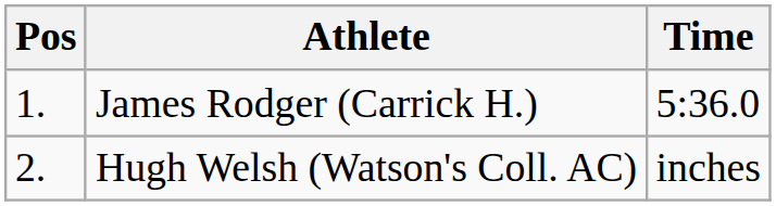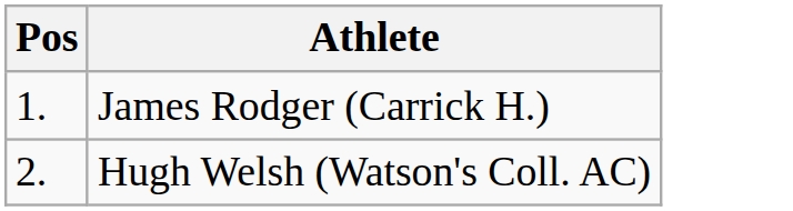 <table class="wikitable">
 <tr>
 <th>Pos</th>
 <th>Athlete</th>
-<th>Time</th>
 </tr>
 <tr>
 <td>1.</td>
 <td>James Rodger (Carrick H.)</td>
-<td>5:36.0</td>
 </tr>
 <tr>
 <td>2.</td>
 <td>Hugh Welsh (Watson's Coll. AC)</td>
-<td>inches</td>
 </tr>
 </table>
